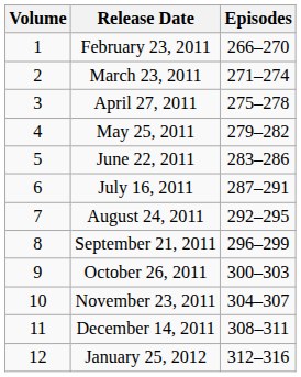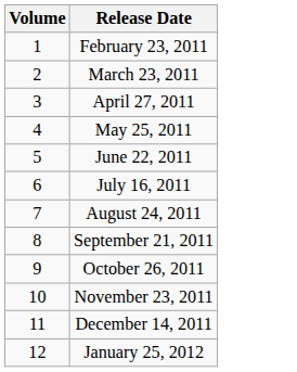 <table class="wikitable" style="text-align:center;">
 <tr>
 <th>Volume</th>
 <th>Release Date</th>
-<th>Episodes</th>
 </tr>
 <tr>
 <td>1</td>
 <td>February 23, 2011</td>
-<td>266–270</td>
 </tr>
 <tr>
 <td>2</td>
 <td>March 23, 2011</td>
-<td>271–274</td>
 </tr>
 <tr>
 <td>3</td>
 <td>April 27, 2011</td>
-<td>275–278</td>
 </tr>
 <tr>
 <td>4</td>
 <td>May 25, 2011</td>
-<td>279–282</td>
 </tr>
 <tr>
 <td>5</td>
 <td>June 22, 2011</td>
-<td>283–286</td>
 </tr>
 <tr>
 <td>6</td>
 <td>July 16, 2011</td>
-<td>287–291</td>
 </tr>
 <tr>
 <td>7</td>
 <td>August 24, 2011</td>
-<td>292–295</td>
 </tr>
 <tr>
 <td>8</td>
 <td>September 21, 2011</td>
-<td>296–299</td>
 </tr>
 <tr>
 <td>9</td>
 <td>October 26, 2011</td>
-<td>300–303</td>
 </tr>
 <tr>
 <td>10</td>
 <td>November 23, 2011</td>
-<td>304–307</td>
 </tr>
 <tr>
 <td>11</td>
 <td>December 14, 2011</td>
-<td>308–311</td>
 </tr>
 <tr>
 <td>12</td>
 <td>January 25, 2012</td>
-<td>312–316</td>
 </tr>
 </table>
